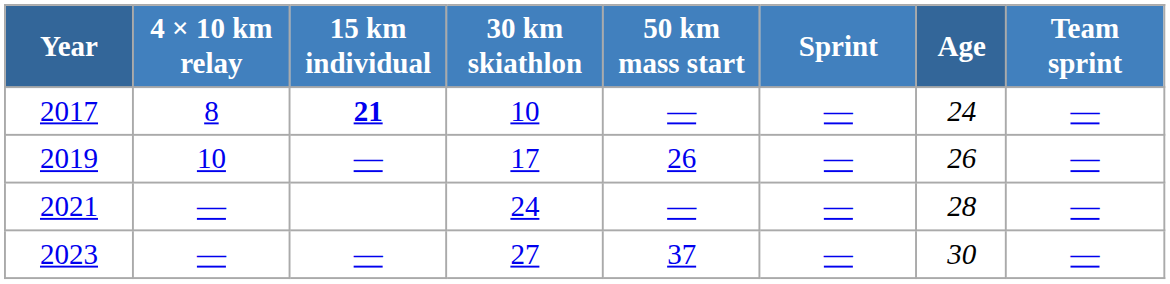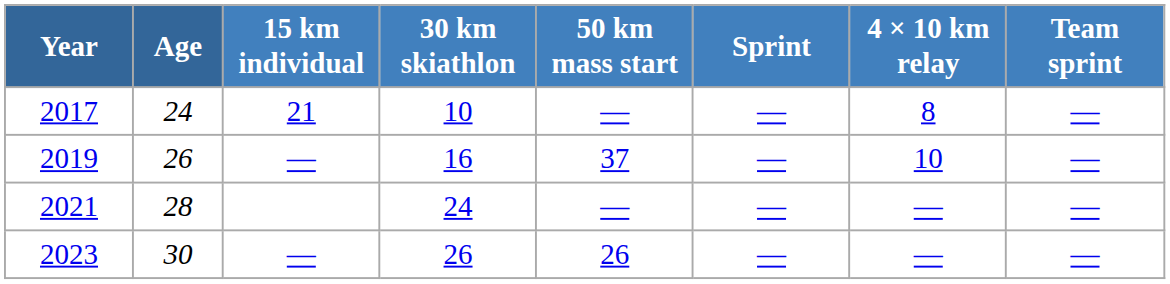 <table class="wikitable" style="font-size:95%; text-align:center; border:grey solid 1px; border-collapse:collapse; background:#ffffff;">
 <tr>
 <th style="background-color:#369; color:white; width:60px;"> Year </th>
-<th style="background-color:#4180be; color:white; width:75px;"> 4 × 10 km <br> relay </th>
+<th style="background-color:#369; color:white; width:40px;"> Age </th>
 <th style="background-color:#4180be; color:white; width:75px;"> 15 km <br> individual </th>
 <th style="background-color:#4180be; color:white; width:75px;"> 30 km <br> skiathlon </th>
 <th style="background-color:#4180be; color:white; width:75px;"> 50 km <br> mass start </th>
 <th style="background-color:#4180be; color:white; width:75px;"> Sprint </th>
-<th style="background-color:#369; color:white; width:40px;"> Age </th>
+<th style="background-color:#4180be; color:white; width:75px;"> 4 × 10 km <br> relay </th>
 <th style="background-color:#4180be; color:white; width:75px;"> Team <br> sprint </th>
 </tr>
 <tr>
 <td><a href='#'>2017</a></td>
-<td><a href='#'>8</a></td>
-<td><strong><a href='#'>21</a></strong></td>
+<td><em>24</em></td>
+<td><a href='#'>21</a></td>
 <td><a href='#'>10</a></td>
 <td><a href='#'>—</a></td>
 <td><a href='#'>—</a></td>
-<td><em>24</em></td>
+<td><a href='#'>8</a></td>
 <td><a href='#'>—</a></td>
 </tr>
 <tr>
 <td><a href='#'>2019</a></td>
+<td><em>26</em></td>
+<td><a href='#'>—</a></td>
+<td><a href='#'>16</a></td>
+<td><a href='#'>37</a></td>
+<td><a href='#'>—</a></td>
 <td><a href='#'>10</a></td>
-<td><a href='#'>—</a></td>
-<td><a href='#'>17</a></td>
-<td><a href='#'>26</a></td>
-<td><a href='#'>—</a></td>
-<td><em>26</em></td>
 <td><a href='#'>—</a></td>
 </tr>
 <tr>
 <td><a href='#'>2021</a></td>
-<td><a href='#'>—</a></td>
+<td><em>28</em></td>
 <td><a href='#'></a></td>
 <td><a href='#'>24</a></td>
 <td><a href='#'>—</a></td>
 <td><a href='#'>—</a></td>
-<td><em>28</em></td>
+<td><a href='#'>—</a></td>
 <td><a href='#'>—</a></td>
 </tr>
 <tr>
 <td><a href='#'>2023</a></td>
+<td><em>30</em></td>
+<td><a href='#'>—</a></td>
+<td><a href='#'>26</a></td>
+<td><a href='#'>26</a></td>
 <td><a href='#'>—</a></td>
 <td><a href='#'>—</a></td>
-<td><a href='#'>27</a></td>
-<td><a href='#'>37</a></td>
-<td><a href='#'>—</a></td>
-<td><em>30</em></td>
 <td><a href='#'>—</a></td>
 </tr>
 </table>
